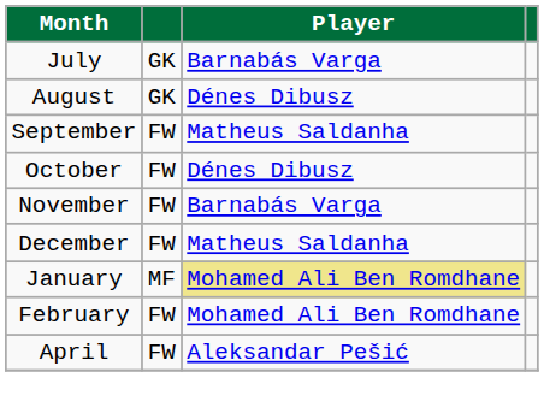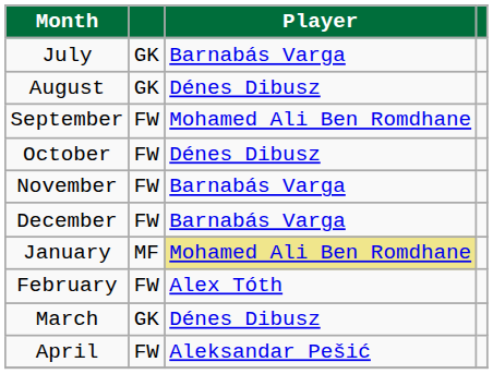 <table class="wikitable" style="text-align:center; font-size:85%;">
 <tr>
 <th style="background-color:#006e3b; color:#ffffff;">Month</th>
 <th style="background-color:#006e3b; color:#ffffff;"></th>
 <th style="background-color:#006e3b; color:#ffffff;">Player</th>
 <th style="background-color:#006e3b; color:#ffffff;" class="unsortable"></th>
 </tr>
 <tr>
 <td>July</td>
 <td>GK</td>
 <td style="text-align:left;" data-sort-value="VargaB"> <a href='#'>Barnabás Varga</a></td>
 <td></td>
 </tr>
 <tr>
 <td>August</td>
 <td>GK</td>
 <td style="text-align:left;" data-sort-value="Dibusz"> <a href='#'>Dénes Dibusz</a></td>
 <td></td>
 </tr>
 <tr>
 <td>September</td>
 <td>FW</td>
-<td style="text-align:left;" data-sort-value="Saldanha"> <a href='#'>Matheus Saldanha</a></td>
+<td style="text-align:left;" data-sort-value="BenRomdhane"> <a href='#'>Mohamed Ali Ben Romdhane</a></td>
 <td></td>
 </tr>
 <tr>
 <td>October</td>
 <td>FW</td>
 <td style="text-align:left;" data-sort-value="Dibusz"> <a href='#'>Dénes Dibusz</a></td>
 <td></td>
 </tr>
 <tr>
 <td>November</td>
 <td>FW</td>
 <td style="text-align:left;" data-sort-value="VargaB"> <a href='#'>Barnabás Varga</a></td>
 <td></td>
 </tr>
 <tr>
 <td>December</td>
 <td>FW</td>
-<td style="text-align:left;" data-sort-value="Saldanha"> <a href='#'>Matheus Saldanha</a></td>
+<td style="text-align:left;" data-sort-value="VargaB"> <a href='#'>Barnabás Varga</a></td>
 <td></td>
 </tr>
 <tr>
 <td>January</td>
 <td>MF</td>
 <td style="background: khaki; text-align:left;" data-sort-value="BenRomdhane"> <a href='#'>Mohamed Ali Ben Romdhane</a></td>
 <td></td>
 </tr>
 <tr>
 <td>February</td>
 <td>FW</td>
-<td style="text-align:left;" data-sort-value="BenRomdhane"> <a href='#'>Mohamed Ali Ben Romdhane</a></td>
+<td style="text-align:left;" data-sort-value="TothA"> <a href='#'>Alex Tóth</a></td>
+<td></td>
+</tr>
+<tr>
+<td>March</td>
+<td>GK</td>
+<td style="text-align:left;" data-sort-value="Dibusz"> <a href='#'>Dénes Dibusz</a></td>
 <td></td>
 </tr>
 <tr>
 <td>April</td>
 <td>FW</td>
 <td style="text-align:left;" data-sort-value="Pesic"> <a href='#'>Aleksandar Pešić</a></td>
 <td></td>
 </tr>
 <tr>
 </tr>
 </table>
